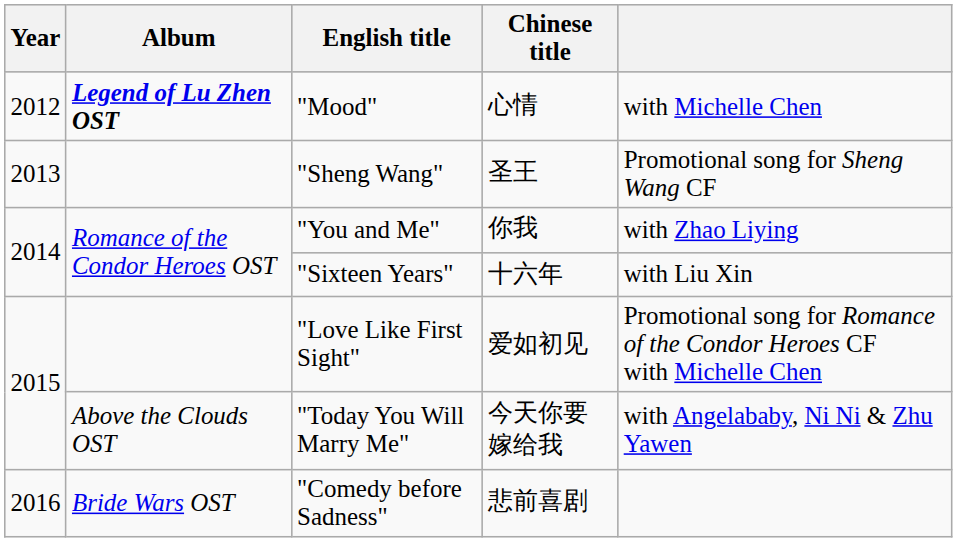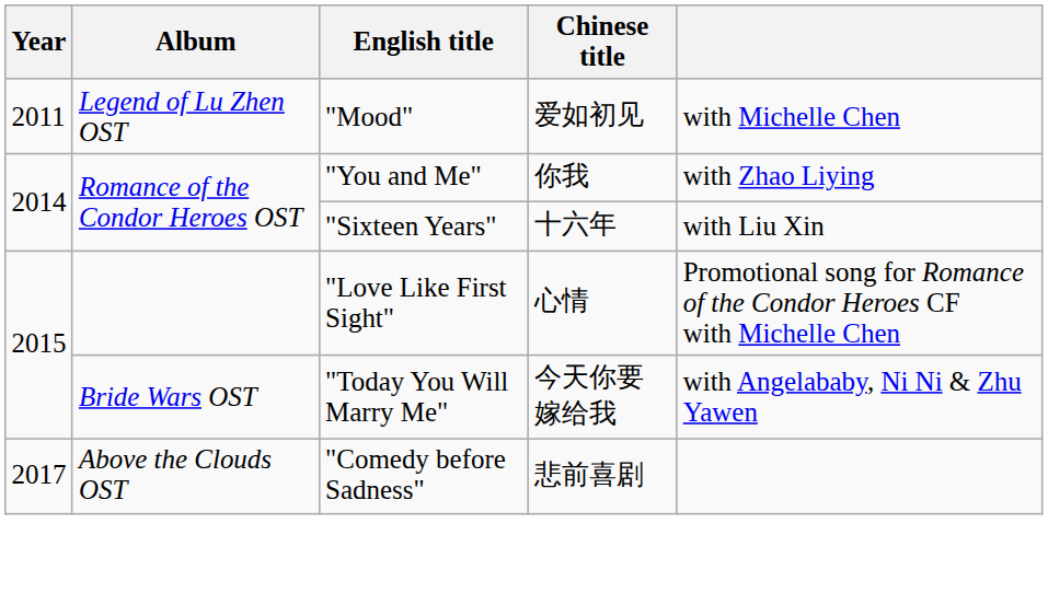 <table class="wikitable">
 <tr>
 <th>Year</th>
 <th>Album</th>
 <th>English title</th>
 <th>Chinese title</th>
 <th></th>
 </tr>
 <tr>
-<td>2012</td>
-<td><strong><em><a href='#'>Legend of Lu Zhen</a> OST</em></strong></td>
+<td>2011</td>
+<td><em><a href='#'>Legend of Lu Zhen</a> OST</em></td>
 <td>"Mood"</td>
-<td>心情</td>
+<td>爱如初见</td>
 <td>with <a href='#'>Michelle Chen</a></td>
-</tr>
-<tr>
-<td>2013</td>
-<td></td>
-<td>"Sheng Wang"</td>
-<td>圣王</td>
-<td>Promotional song for <em>Sheng Wang</em> CF</td>
 </tr>
 <tr>
 <td rowspan=2>2014</td>
 <td rowspan=2><em><a href='#'>Romance of the Condor Heroes</a> OST</em></td>
 <td>"You and Me"</td>
 <td>你我</td>
 <td>with <a href='#'>Zhao Liying</a></td>
 </tr>
 <tr>
 <td>"Sixteen Years"</td>
 <td>十六年</td>
 <td>with Liu Xin</td>
 </tr>
 <tr>
 <td rowspan=2>2015</td>
 <td></td>
 <td>"Love Like First Sight"</td>
-<td>爱如初见</td>
+<td>心情</td>
 <td>Promotional song for <em>Romance of the Condor Heroes</em> CF<br>with <a href='#'>Michelle Chen</a></td>
 </tr>
 <tr>
-<td><em>Above the Clouds OST</em></td>
+<td><em><a href='#'>Bride Wars</a> OST</em></td>
 <td>"Today You Will Marry Me"</td>
 <td>今天你要嫁给我</td>
 <td>with <a href='#'>Angelababy</a>, <a href='#'>Ni Ni</a> & <a href='#'>Zhu Yawen</a></td>
 </tr>
 <tr>
-<td>2016</td>
-<td><em><a href='#'>Bride Wars</a> OST</em></td>
+<td>2017</td>
+<td><em>Above the Clouds OST</em></td>
 <td>"Comedy before Sadness"</td>
 <td>悲前喜剧</td>
 <td></td>
 </tr>
 </table>
